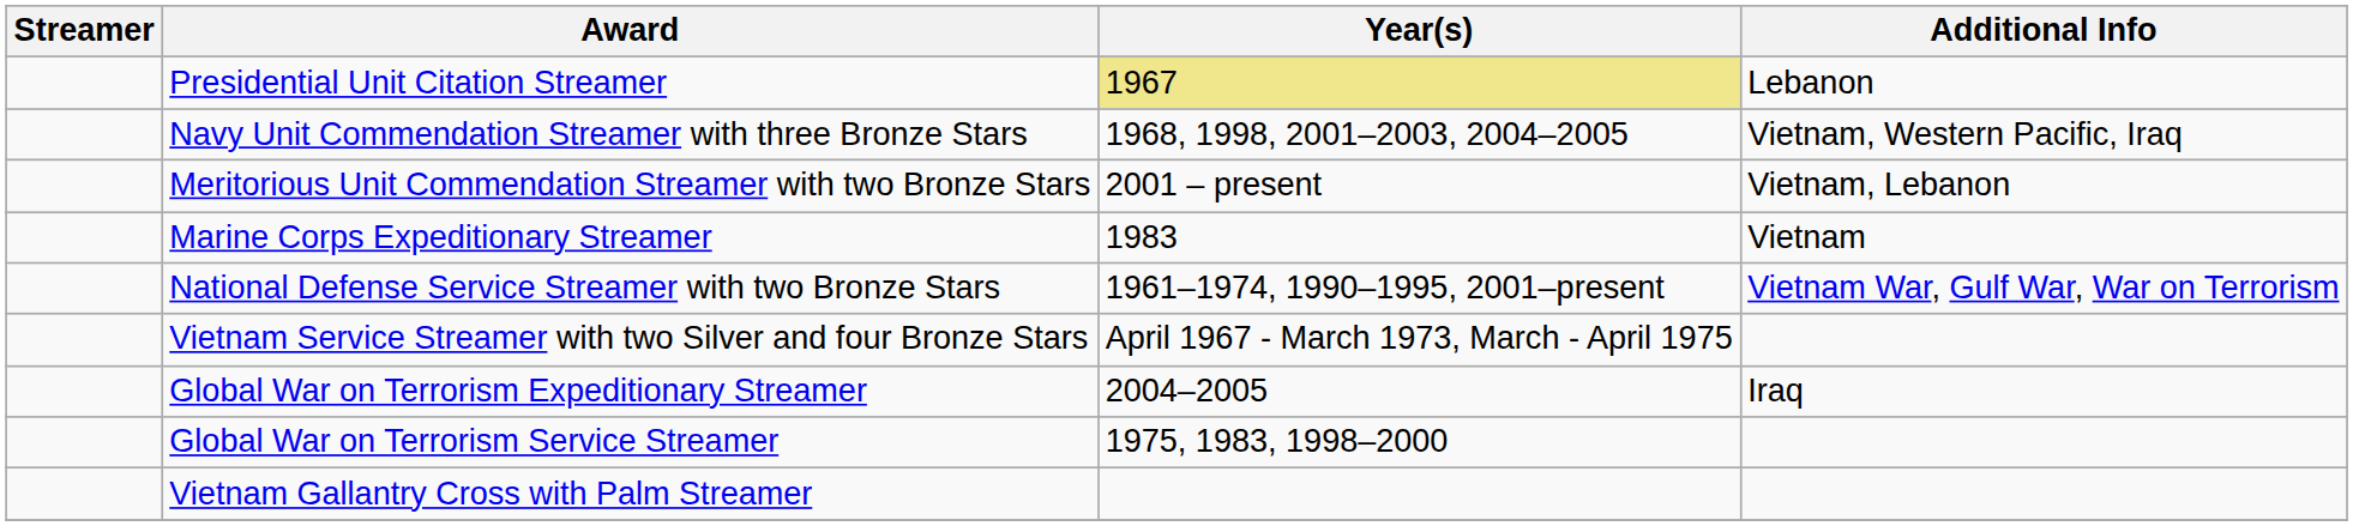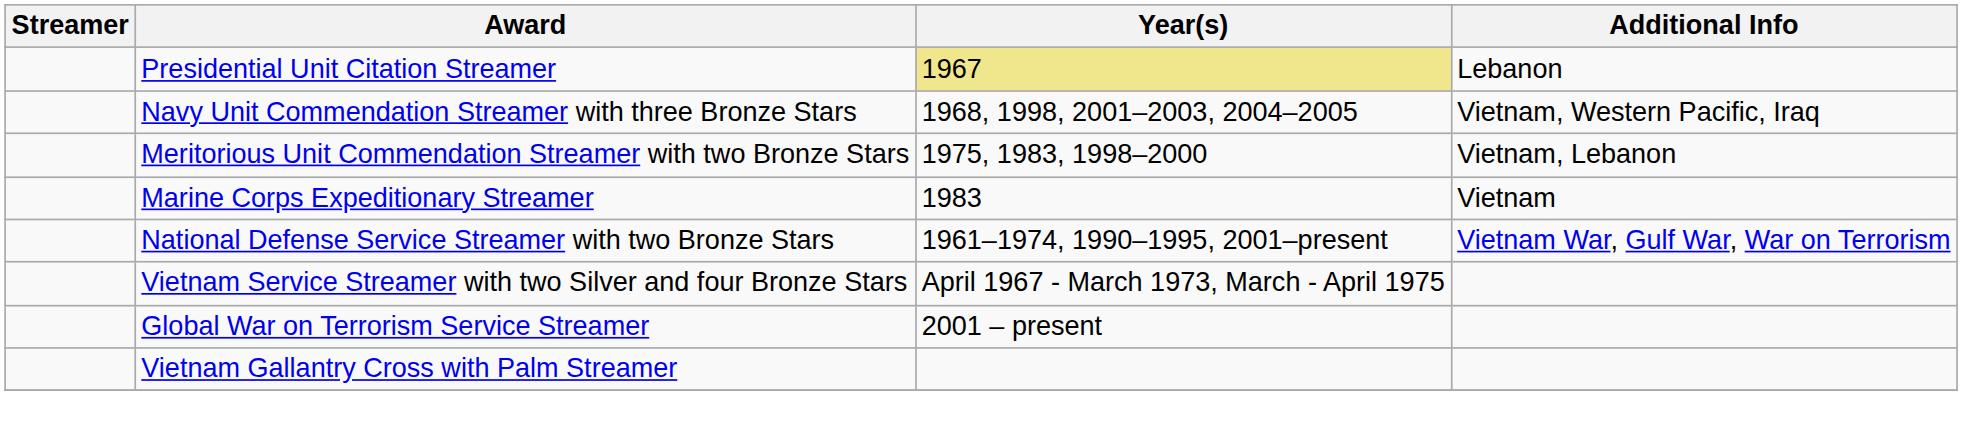 <table class="wikitable" style="margin:1em auto;">
 <tr>
 <th>Streamer</th>
 <th>Award</th>
 <th>Year(s)</th>
 <th>Additional Info</th>
 </tr>
 <tr>
 <td></td>
 <td><a href='#'>Presidential Unit Citation Streamer</a></td>
 <td style="background: khaki;">1967</td>
 <td>Lebanon</td>
 </tr>
 <tr>
 <td></td>
 <td><a href='#'>Navy Unit Commendation Streamer</a> with three Bronze Stars</td>
 <td>1968, 1998, 2001–2003, 2004–2005</td>
 <td>Vietnam, Western Pacific, Iraq</td>
 </tr>
 <tr>
 <td></td>
 <td><a href='#'>Meritorious Unit Commendation Streamer</a> with two Bronze Stars</td>
-<td>2001 – present</td>
+<td>1975, 1983, 1998–2000</td>
 <td>Vietnam, Lebanon</td>
 </tr>
 <tr>
 <td></td>
 <td><a href='#'>Marine Corps Expeditionary Streamer</a></td>
 <td>1983</td>
 <td>Vietnam</td>
 </tr>
 <tr>
 <td></td>
 <td><a href='#'>National Defense Service Streamer</a> with two Bronze Stars</td>
 <td>1961–1974, 1990–1995, 2001–present</td>
 <td><a href='#'>Vietnam War</a>, <a href='#'>Gulf War</a>, <a href='#'>War on Terrorism</a></td>
 </tr>
 <tr>
 <td></td>
 <td><a href='#'>Vietnam Service Streamer</a> with two Silver and four Bronze Stars</td>
 <td>April 1967 - March 1973, March - April 1975</td>
 <td><br></td>
 </tr>
 <tr>
 <td></td>
-<td><a href='#'>Global War on Terrorism Expeditionary Streamer</a></td>
-<td>2004–2005</td>
-<td>Iraq</td>
-</tr>
-<tr>
-<td></td>
 <td><a href='#'>Global War on Terrorism Service Streamer</a></td>
-<td>1975, 1983, 1998–2000</td>
+<td>2001 – present</td>
 <td><br></td>
 </tr>
 <tr>
 <td></td>
 <td><a href='#'>Vietnam Gallantry Cross with Palm Streamer</a></td>
 <td><br></td>
 <td><br></td>
 </tr>
 <tr>
 </tr>
 </table>
